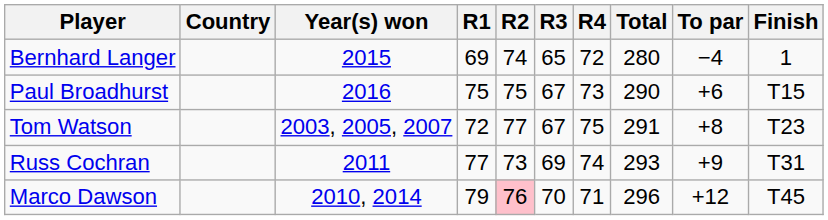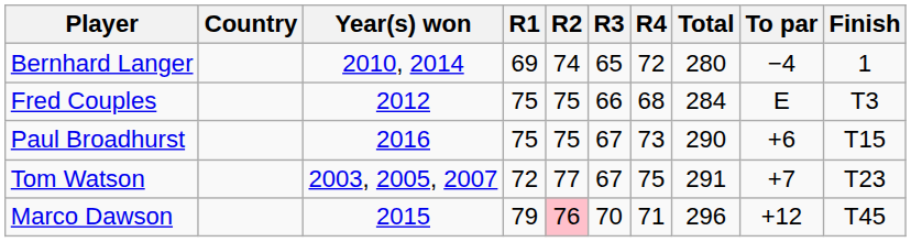 <table class="wikitable" style="text-align:center">
 <tr>
 <th>Player</th>
 <th>Country</th>
 <th>Year(s) won</th>
 <th>R1</th>
 <th>R2</th>
 <th>R3</th>
 <th>R4</th>
 <th>Total</th>
 <th>To par</th>
 <th>Finish</th>
 </tr>
 <tr>
 <td align=left><a href='#'>Bernhard Langer</a></td>
 <td align=left></td>
-<td><a href='#'>2015</a></td>
+<td><a href='#'>2010</a>, <a href='#'>2014</a></td>
 <td>69</td>
 <td>74</td>
 <td>65</td>
 <td>72</td>
 <td>280</td>
 <td>−4</td>
 <td>1</td>
+</tr>
+<tr>
+<td align=left><a href='#'>Fred Couples</a></td>
+<td align=left></td>
+<td><a href='#'>2012</a></td>
+<td>75</td>
+<td>75</td>
+<td>66</td>
+<td>68</td>
+<td>284</td>
+<td>E</td>
+<td>T3</td>
 </tr>
 <tr>
 <td align=left><a href='#'>Paul Broadhurst</a></td>
 <td align=left></td>
 <td><a href='#'>2016</a></td>
 <td>75</td>
 <td>75</td>
 <td>67</td>
 <td>73</td>
 <td>290</td>
 <td>+6</td>
 <td>T15</td>
 </tr>
 <tr>
 <td align=left><a href='#'>Tom Watson</a></td>
 <td align=left></td>
 <td><a href='#'>2003</a>, <a href='#'>2005</a>, <a href='#'>2007</a></td>
 <td>72</td>
 <td>77</td>
 <td>67</td>
 <td>75</td>
 <td>291</td>
-<td>+8</td>
+<td>+7</td>
 <td>T23</td>
-</tr>
-<tr>
-<td align=left><a href='#'>Russ Cochran</a></td>
-<td align=left></td>
-<td><a href='#'>2011</a></td>
-<td>77</td>
-<td>73</td>
-<td>69</td>
-<td>74</td>
-<td>293</td>
-<td>+9</td>
-<td>T31</td>
 </tr>
 <tr>
 <td align=left><a href='#'>Marco Dawson</a></td>
 <td align=left></td>
-<td><a href='#'>2010</a>, <a href='#'>2014</a></td>
+<td><a href='#'>2015</a></td>
 <td>79</td>
 <td style="background: pink;">76</td>
 <td>70</td>
 <td>71</td>
 <td>296</td>
 <td>+12</td>
 <td>T45</td>
 </tr>
 </table>
